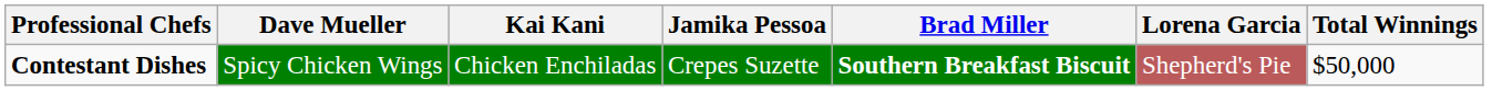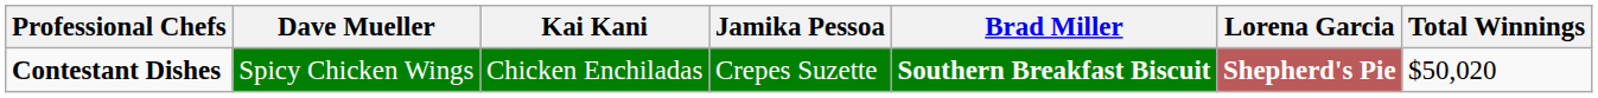 <table class="wikitable">
 <tr>
 <th>Professional Chefs</th>
 <th>Dave Mueller</th>
 <th>Kai Kani</th>
 <th>Jamika Pessoa</th>
 <th><a href='#'>Brad Miller</a></th>
 <th>Lorena Garcia</th>
 <th>Total Winnings</th>
 </tr>
 <tr>
 <td><strong>Contestant Dishes</strong></td>
 <td style="background: green; color: white">Spicy Chicken Wings</td>
 <td style="background: green; color: white">Chicken Enchiladas</td>
 <td style="background: green; color: white">Crepes Suzette</td>
 <td style= "background: green; color: white"><strong>Southern Breakfast Biscuit</strong></td>
-<td style="background: #BA5A5A; color: white">Shepherd's Pie</td>
-<td>$50,000</td>
+<td style="background: #BA5A5A; color: white"><strong>Shepherd's Pie</strong></td>
+<td>$50,020</td>
 </tr>
 </table>
